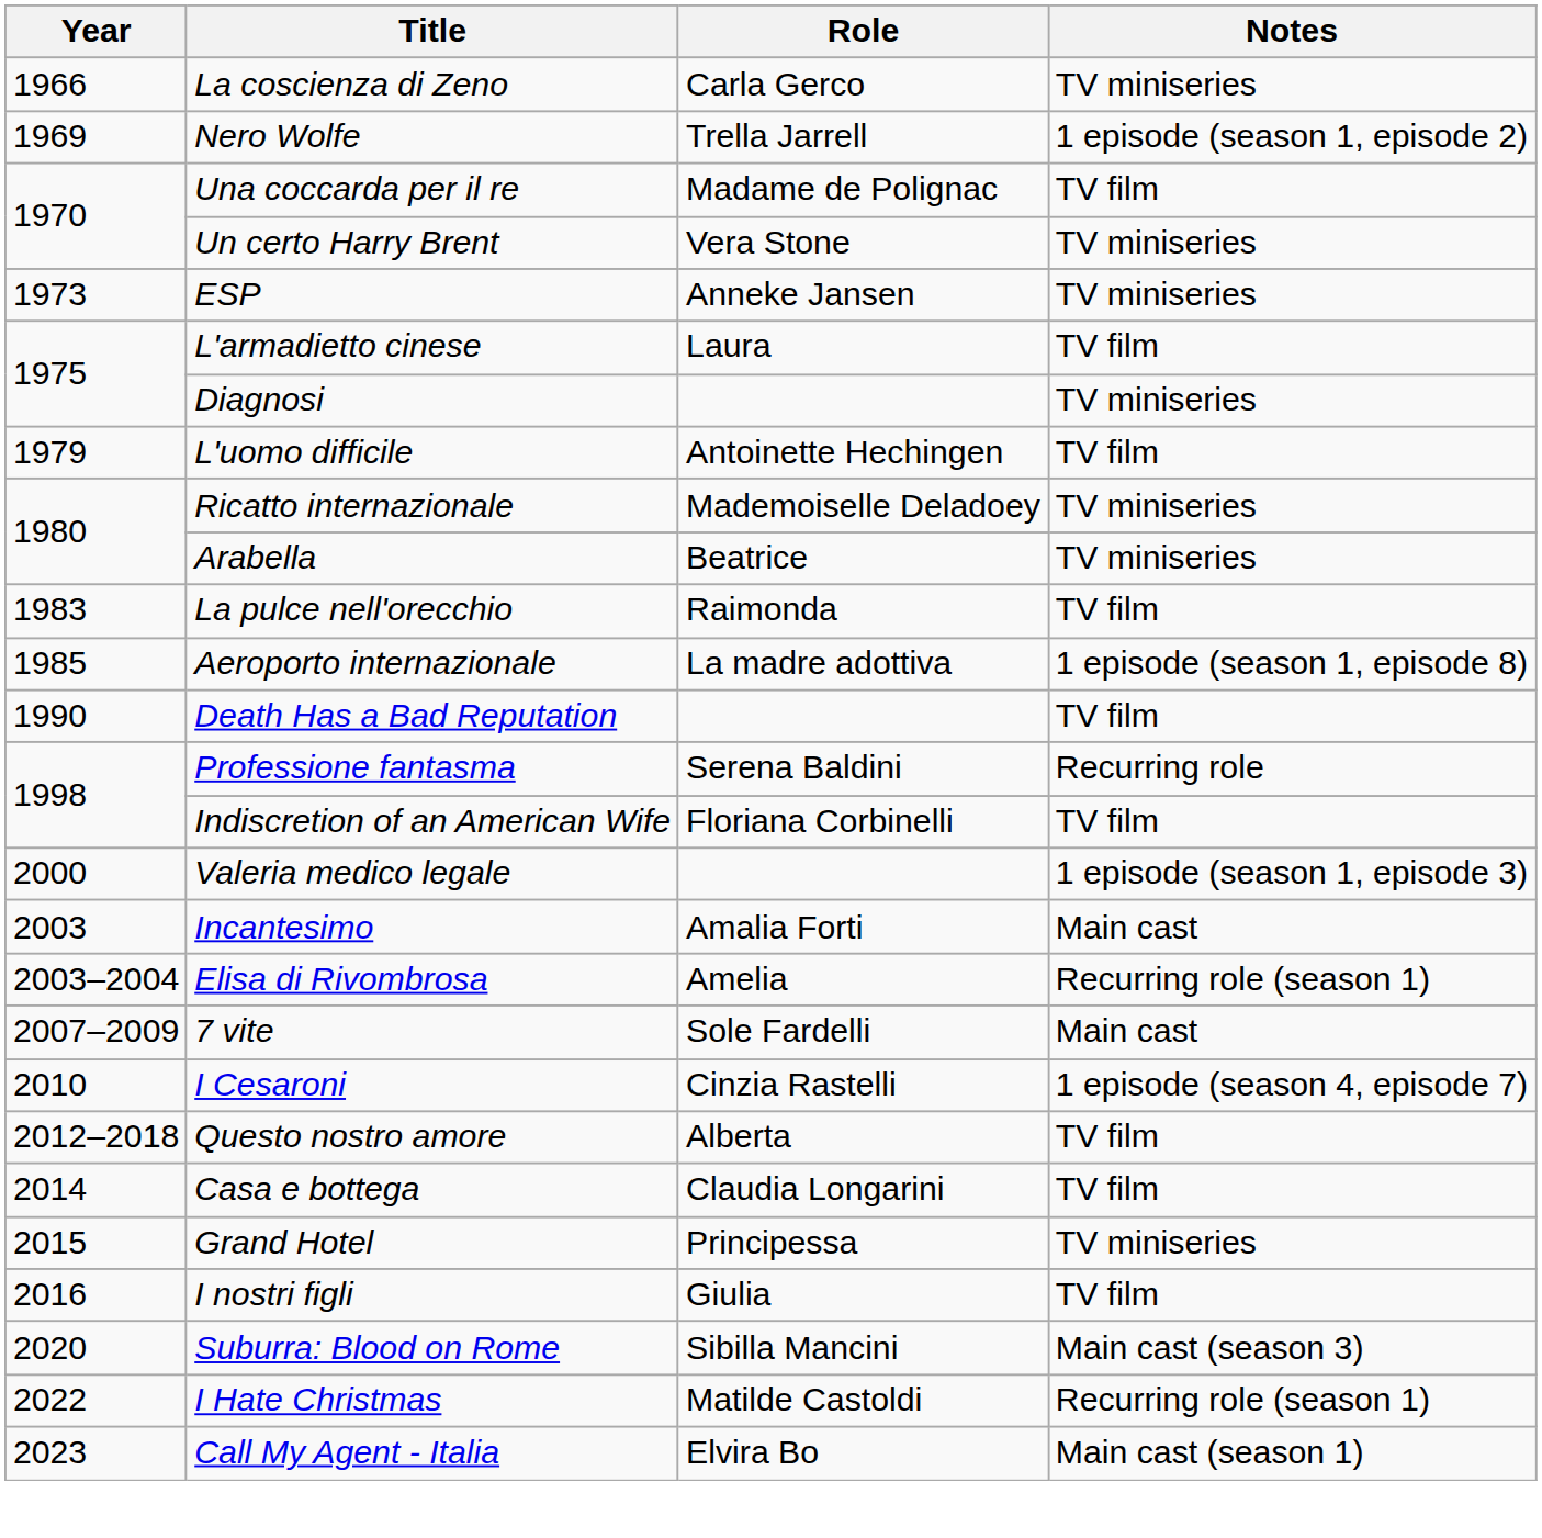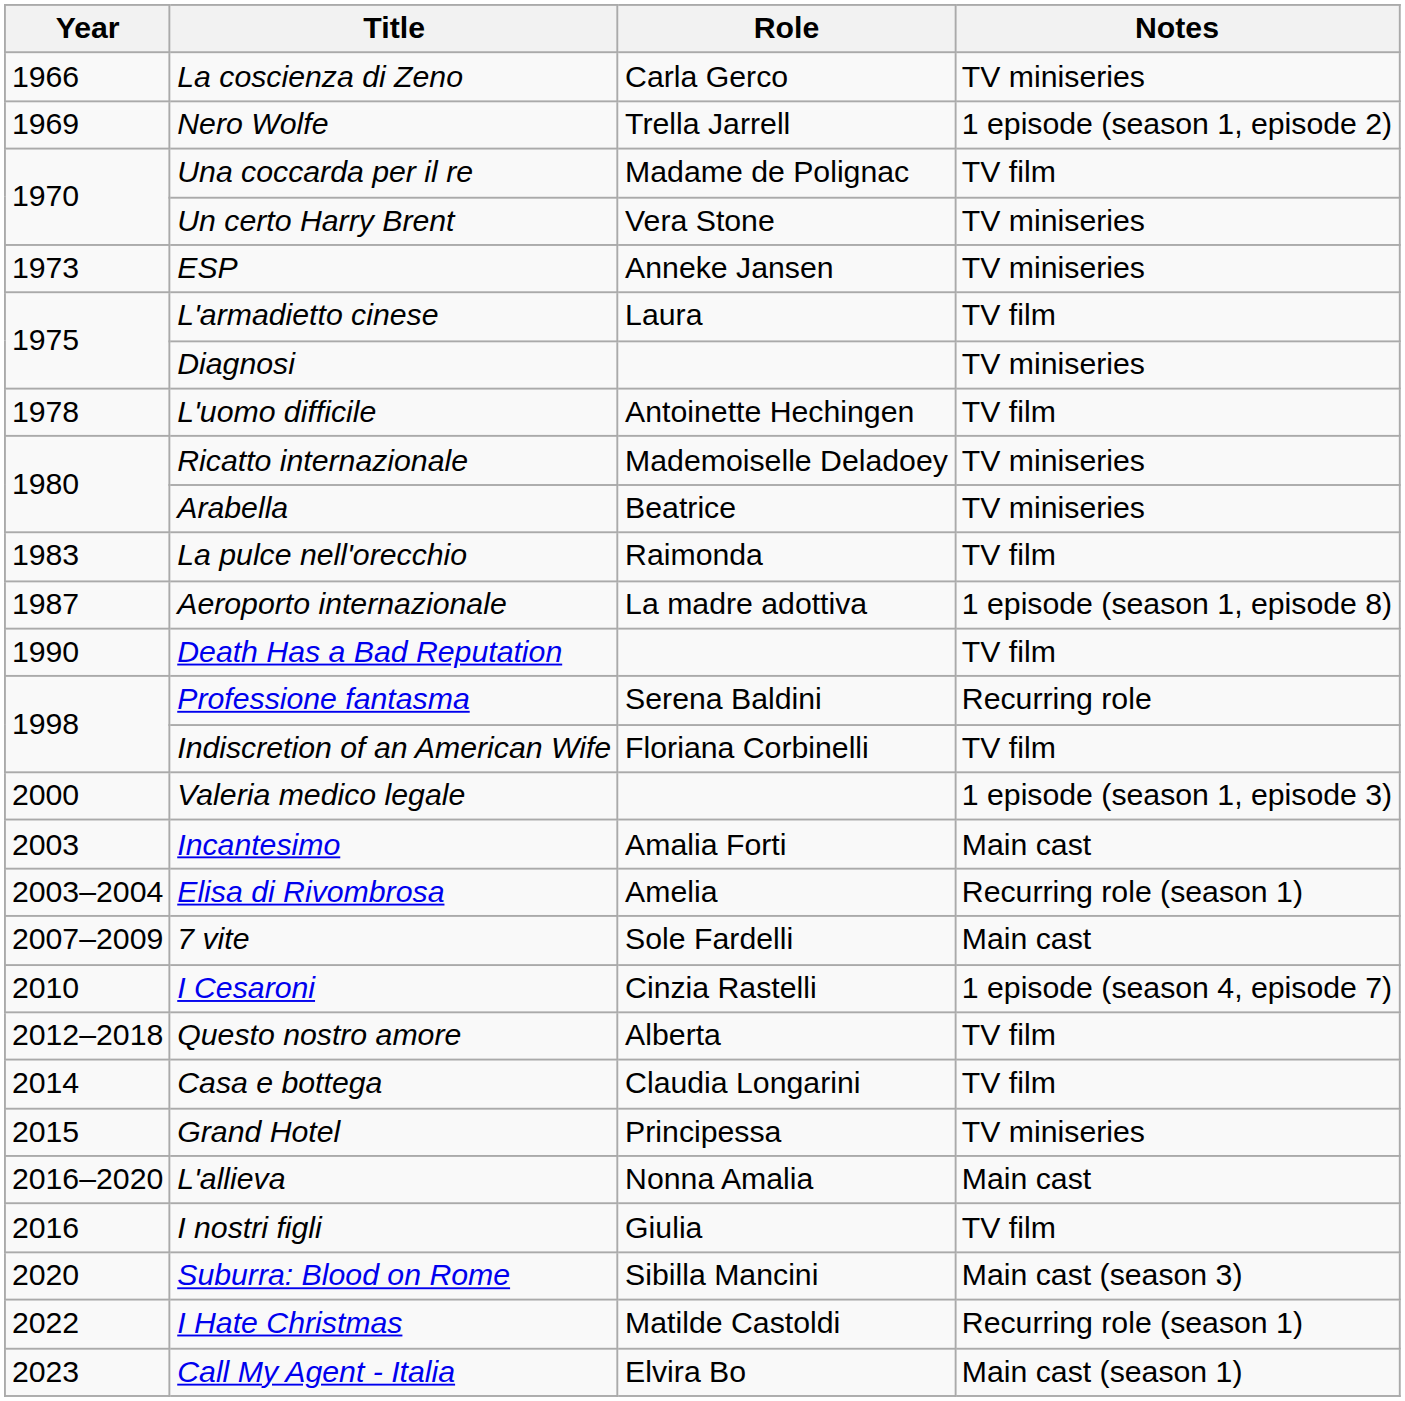 <table class="wikitable plainrowheaders sortable">
 <tr>
 <th scope="col">Year</th>
 <th scope="col">Title</th>
 <th scope="col">Role</th>
 <th scope="col">Notes</th>
 </tr>
 <tr>
 <td>1966</td>
 <td><em>La coscienza di Zeno</em></td>
 <td>Carla Gerco</td>
 <td>TV miniseries</td>
 </tr>
 <tr>
 <td>1969</td>
 <td><em>Nero Wolfe</em></td>
 <td>Trella Jarrell</td>
 <td>1 episode (season 1, episode 2)</td>
 </tr>
 <tr>
 <td rowspan=2>1970</td>
 <td><em>Una coccarda per il re</em></td>
 <td>Madame de Polignac</td>
 <td>TV film</td>
 </tr>
 <tr>
 <td><em>Un certo Harry Brent</em></td>
 <td>Vera Stone</td>
 <td>TV miniseries</td>
 </tr>
 <tr>
 <td>1973</td>
 <td><em>ESP</em></td>
 <td>Anneke Jansen</td>
 <td>TV miniseries</td>
 </tr>
 <tr>
 <td rowspan=2>1975</td>
 <td><em>L'armadietto cinese</em></td>
 <td>Laura</td>
 <td>TV film</td>
 </tr>
 <tr>
 <td><em>Diagnosi</em></td>
 <td></td>
 <td>TV miniseries</td>
 </tr>
 <tr>
-<td>1979</td>
+<td>1978</td>
 <td><em>L'uomo difficile</em></td>
 <td>Antoinette Hechingen</td>
 <td>TV film</td>
 </tr>
 <tr>
 <td rowspan=2>1980</td>
 <td><em>Ricatto internazionale</em></td>
 <td>Mademoiselle Deladoey</td>
 <td>TV miniseries</td>
 </tr>
 <tr>
 <td><em>Arabella</em></td>
 <td>Beatrice</td>
 <td>TV miniseries</td>
 </tr>
 <tr>
 <td>1983</td>
 <td><em>La pulce nell'orecchio</em></td>
 <td>Raimonda</td>
 <td>TV film</td>
 </tr>
 <tr>
-<td>1985</td>
+<td>1987</td>
 <td><em>Aeroporto internazionale</em></td>
 <td>La madre adottiva</td>
 <td>1 episode (season 1, episode 8)</td>
 </tr>
 <tr>
 <td>1990</td>
 <td><em><a href='#'>Death Has a Bad Reputation</a></em></td>
 <td></td>
 <td>TV film</td>
 </tr>
 <tr>
 <td rowspan=2>1998</td>
 <td><em><a href='#'>Professione fantasma</a></em></td>
 <td>Serena Baldini</td>
 <td>Recurring role</td>
 </tr>
 <tr>
 <td><em>Indiscretion of an American Wife</em></td>
 <td>Floriana Corbinelli</td>
 <td>TV film</td>
 </tr>
 <tr>
 <td>2000</td>
 <td><em>Valeria medico legale</em></td>
 <td></td>
 <td>1 episode (season 1, episode 3)</td>
 </tr>
 <tr>
 <td>2003</td>
 <td><em><a href='#'>Incantesimo</a></em></td>
 <td>Amalia Forti</td>
 <td>Main cast</td>
 </tr>
 <tr>
 <td>2003–2004</td>
 <td><em><a href='#'>Elisa di Rivombrosa</a></em></td>
 <td>Amelia</td>
 <td>Recurring role (season 1)</td>
 </tr>
 <tr>
 <td>2007–2009</td>
 <td><em>7 vite</em></td>
 <td>Sole Fardelli</td>
 <td>Main cast</td>
 </tr>
 <tr>
 <td>2010</td>
 <td><em><a href='#'>I Cesaroni</a></em></td>
 <td>Cinzia Rastelli</td>
 <td>1 episode (season 4, episode 7)</td>
 </tr>
 <tr>
 <td>2012–2018</td>
 <td><em>Questo nostro amore</em></td>
 <td>Alberta</td>
 <td>TV film</td>
 </tr>
 <tr>
 <td>2014</td>
 <td><em>Casa e bottega</em></td>
 <td>Claudia Longarini</td>
 <td>TV film</td>
 </tr>
 <tr>
 <td>2015</td>
 <td><em>Grand Hotel</em></td>
 <td>Principessa</td>
 <td>TV miniseries</td>
 </tr>
 <tr>
+<td>2016–2020</td>
+<td><em>L'allieva</em></td>
+<td>Nonna Amalia</td>
+<td>Main cast</td>
+</tr>
+<tr>
 <td>2016</td>
 <td><em>I nostri figli</em></td>
 <td>Giulia</td>
 <td>TV film</td>
 </tr>
 <tr>
 <td>2020</td>
 <td><em><a href='#'>Suburra: Blood on Rome</a></em></td>
 <td>Sibilla Mancini</td>
 <td>Main cast (season 3)</td>
 </tr>
 <tr>
 <td>2022</td>
 <td><em><a href='#'>I Hate Christmas</a></em></td>
 <td>Matilde Castoldi</td>
 <td>Recurring role (season 1)</td>
 </tr>
 <tr>
 <td>2023</td>
 <td><em><a href='#'>Call My Agent - Italia</a></em></td>
 <td>Elvira Bo</td>
 <td>Main cast (season 1)</td>
 </tr>
 </table>
